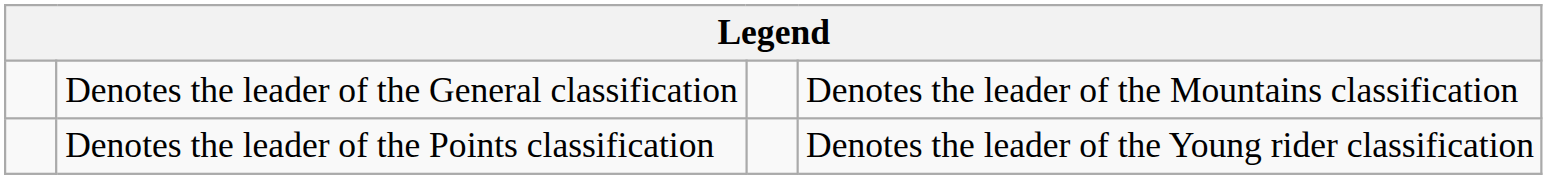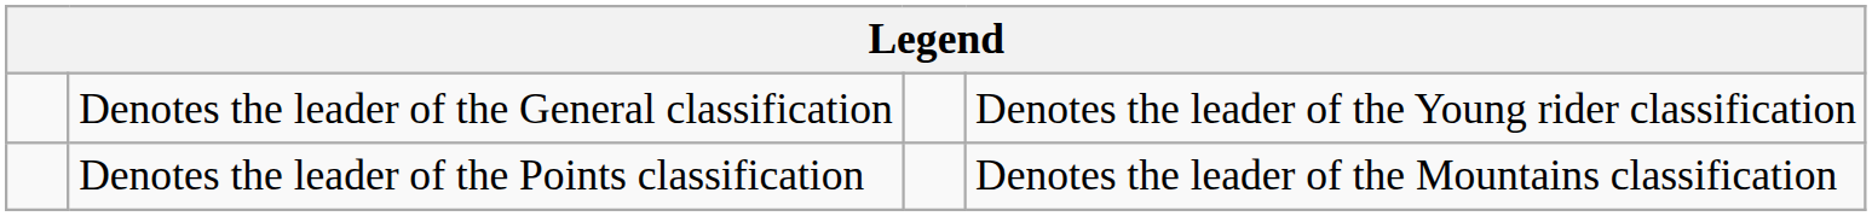 <table class="wikitable">
 <tr>
 <th colspan=4>Legend</th>
 </tr>
 <tr>
 <td>    </td>
 <td>Denotes the leader of the General classification</td>
 <td>    </td>
-<td>Denotes the leader of the Mountains classification</td>
+<td>Denotes the leader of the Young rider classification</td>
 </tr>
 <tr>
 <td>    </td>
 <td>Denotes the leader of the Points classification</td>
 <td>    </td>
-<td>Denotes the leader of the Young rider classification</td>
+<td>Denotes the leader of the Mountains classification</td>
 </tr>
 </table>
